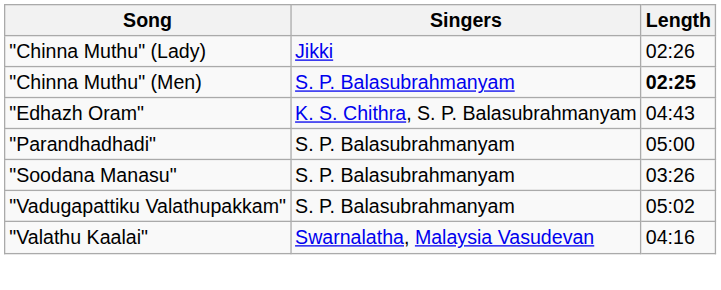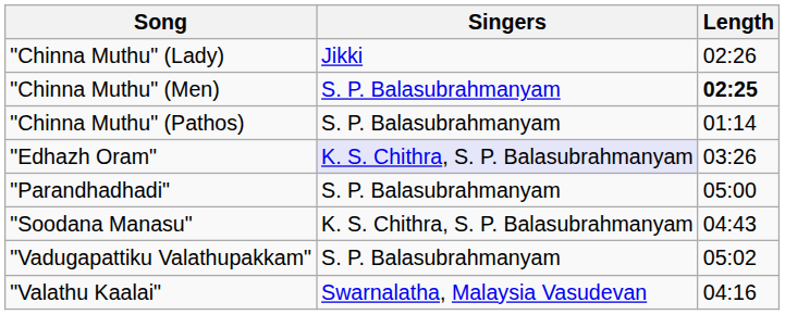 <table class="wikitable" style="font-size: 95%;">
 <tr>
 <th>Song</th>
 <th>Singers</th>
 <th>Length</th>
 </tr>
 <tr>
 <td>"Chinna Muthu" (Lady)</td>
 <td><a href='#'>Jikki</a></td>
 <td>02:26</td>
 </tr>
 <tr>
 <td>"Chinna Muthu" (Men)</td>
 <td><a href='#'>S. P. Balasubrahmanyam</a></td>
 <td><strong>02:25</strong></td>
 </tr>
 <tr>
+<td>"Chinna Muthu" (Pathos)</td>
+<td>S. P. Balasubrahmanyam</td>
+<td>01:14</td>
+</tr>
+<tr>
 <td>"Edhazh Oram"</td>
-<td><a href='#'>K. S. Chithra</a>, S. P. Balasubrahmanyam</td>
-<td>04:43</td>
+<td style="background: lavender;"><a href='#'>K. S. Chithra</a>, S. P. Balasubrahmanyam</td>
+<td>03:26</td>
 </tr>
 <tr>
 <td>"Parandhadhadi"</td>
 <td>S. P. Balasubrahmanyam</td>
 <td>05:00</td>
 </tr>
 <tr>
 <td>"Soodana Manasu"</td>
-<td>S. P. Balasubrahmanyam</td>
-<td>03:26</td>
+<td>K. S. Chithra, S. P. Balasubrahmanyam</td>
+<td>04:43</td>
 </tr>
 <tr>
 <td>"Vadugapattiku Valathupakkam"</td>
 <td>S. P. Balasubrahmanyam</td>
 <td>05:02</td>
 </tr>
 <tr>
 <td>"Valathu Kaalai"</td>
 <td><a href='#'>Swarnalatha</a>, <a href='#'>Malaysia Vasudevan</a></td>
 <td>04:16</td>
 </tr>
 </table>
